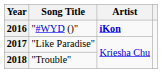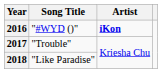 <table class="wikitable plainrowheaders">
 <tr>
 <th scope="col">Year</th>
 <th scope="col">Song Title</th>
 <th scope="col">Artist</th>
 <th scope="col" class="unsortable"></th>
 </tr>
 <tr>
 <th scope="row">2016</th>
 <td>"<a href='#'>#WYD</a> ()"</td>
 <td><strong><a href='#'>iKon</a></strong></td>
 <td rowspan="3" style="text-align:center"></td>
 </tr>
 <tr>
 <th scope="row">2017</th>
-<td>"Like Paradise"</td>
+<td>"Trouble"</td>
 <td rowspan="2"><a href='#'>Kriesha Chu</a></td>
 </tr>
 <tr>
 <th scope="row">2018</th>
-<td>"Trouble"</td>
+<td>"Like Paradise"</td>
 </tr>
 </table>
